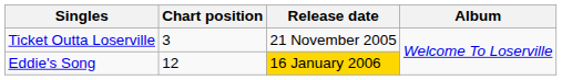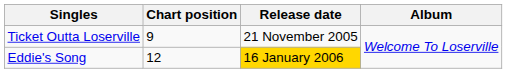 <table class="wikitable">
 <tr>
 <th>Singles</th>
 <th>Chart position</th>
 <th>Release date</th>
 <th>Album</th>
 </tr>
 <tr>
 <td><a href='#'>Ticket Outta Loserville</a></td>
-<td>3</td>
+<td>9</td>
 <td>21 November 2005</td>
 <td rowspan="2"><em><a href='#'>Welcome To Loserville</a></em></td>
 </tr>
 <tr>
 <td><a href='#'>Eddie's Song</a></td>
 <td>12</td>
 <td style="background: gold;">16 January 2006</td>
 </tr>
 </table>
